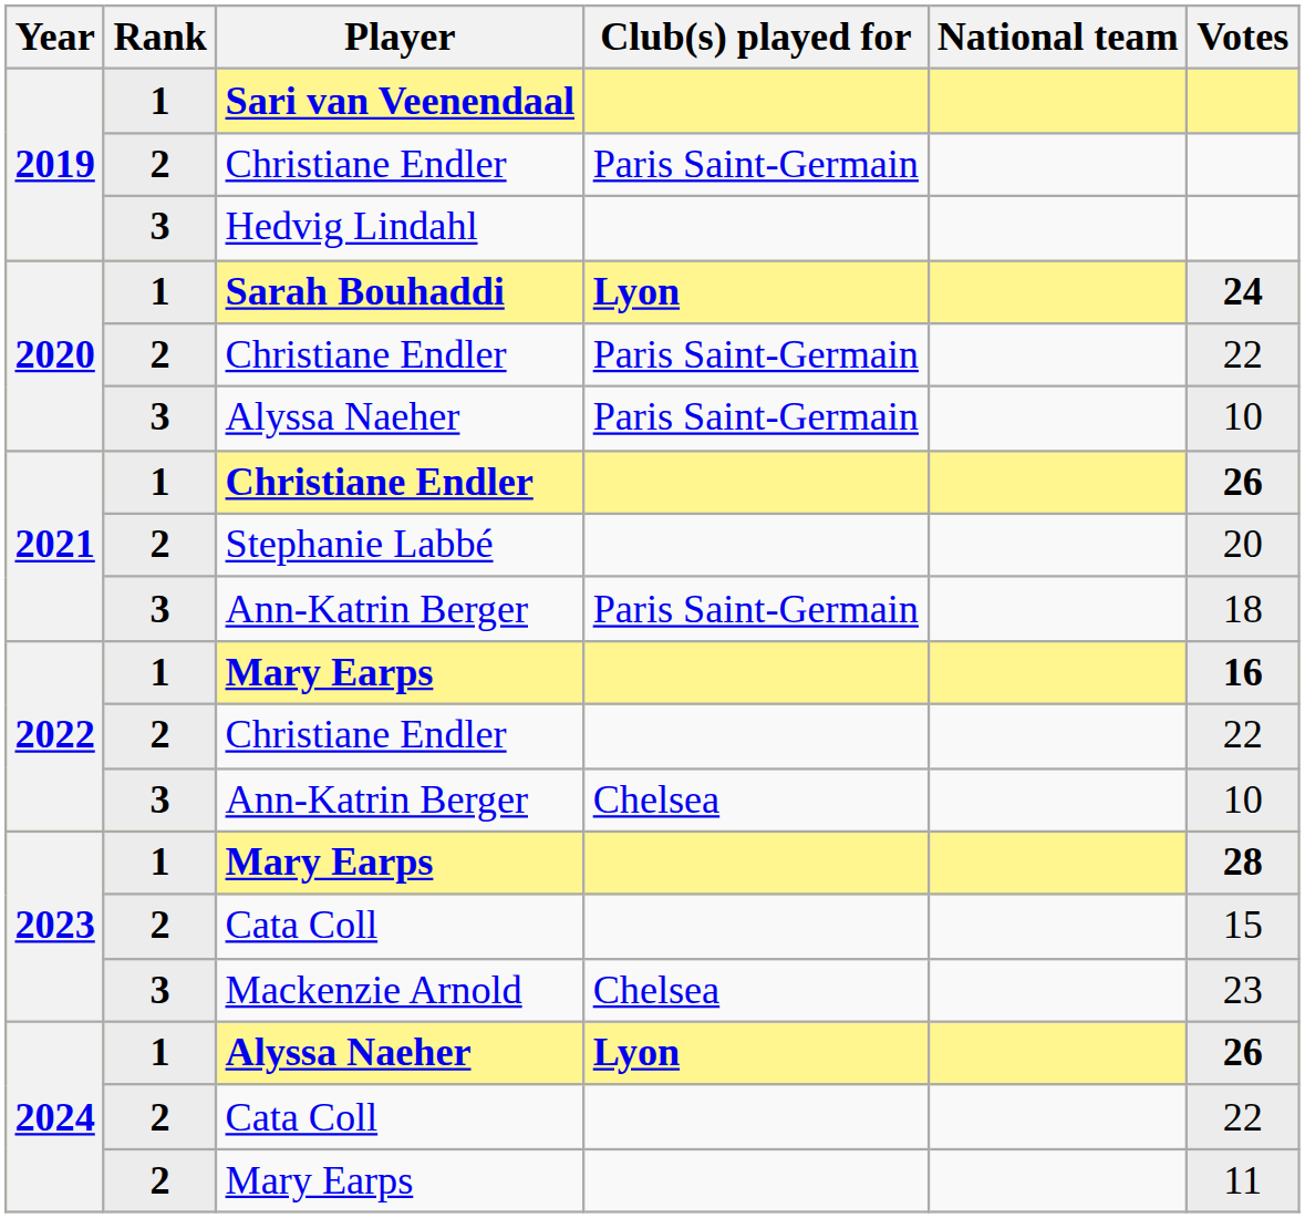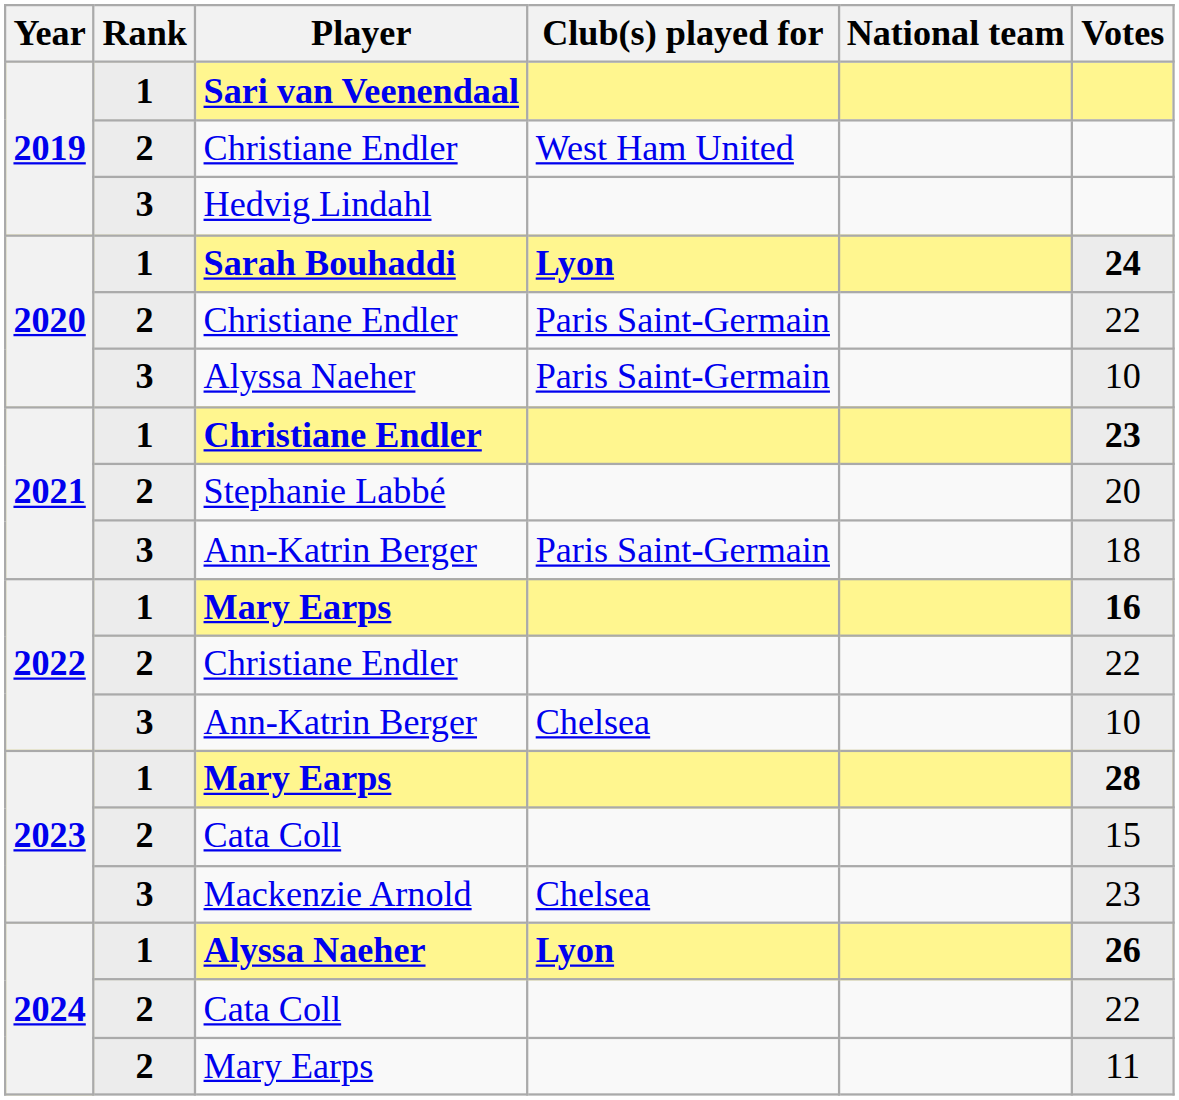 <table class="wikitable">
 <tr>
 <th>Year</th>
 <th>Rank</th>
 <th>Player</th>
 <th>Club(s) played for</th>
 <th>National team</th>
 <th>Votes</th>
 </tr>
 <tr style="background-color: #FFF68F; font-weight: bold;">
 <th rowspan="3"><a href='#'>2019</a></th>
 <td style="background: #ececec; vertical-align: middle; text-align: center; "><strong>1</strong></td>
 <td><strong><a href='#'>Sari van Veenendaal</a></strong></td>
 <td><strong></strong></td>
 <td><strong></strong></td>
 <td></td>
 </tr>
 <tr>
 <td style="background: #ececec; vertical-align: middle; text-align: center; "><strong>2</strong></td>
 <td><a href='#'>Christiane Endler</a></td>
-<td> <a href='#'>Paris Saint-Germain</a></td>
+<td> <a href='#'>West Ham United</a></td>
 <td></td>
 <td></td>
 </tr>
 <tr>
 <td style="background: #ececec; vertical-align: middle; text-align: center; "><strong>3</strong></td>
 <td><a href='#'>Hedvig Lindahl</a></td>
 <td></td>
 <td></td>
 <td></td>
 </tr>
 <tr style="background-color: #FFF68F; font-weight: bold;">
 <th rowspan="3"><a href='#'>2020</a></th>
 <td style="background: #ececec; vertical-align: middle; text-align: center; "><strong>1</strong></td>
 <td><strong><a href='#'>Sarah Bouhaddi</a></strong></td>
 <td> <strong><a href='#'>Lyon</a></strong></td>
 <td><strong></strong></td>
 <td style="background: #ececec; vertical-align: middle; text-align: center; ">24</td>
 </tr>
 <tr>
 <td style="background: #ececec; vertical-align: middle; text-align: center; "><strong>2</strong></td>
 <td><a href='#'>Christiane Endler</a></td>
 <td> <a href='#'>Paris Saint-Germain</a></td>
 <td></td>
 <td style="background: #ececec; vertical-align: middle; text-align: center; ">22</td>
 </tr>
 <tr>
 <td style="background: #ececec; vertical-align: middle; text-align: center; "><strong>3</strong></td>
 <td><a href='#'>Alyssa Naeher</a></td>
 <td> <a href='#'>Paris Saint-Germain</a></td>
 <td></td>
 <td style="background: #ececec; vertical-align: middle; text-align: center; ">10</td>
 </tr>
 <tr style="background-color: #FFF68F; font-weight: bold;">
 <th rowspan="3"><a href='#'>2021</a></th>
 <td style="background: #ececec; vertical-align: middle; text-align: center; "><strong>1</strong></td>
 <td><strong><a href='#'>Christiane Endler</a></strong></td>
 <td><strong></strong></td>
 <td><strong></strong></td>
-<td style="background: #ececec; vertical-align: middle; text-align: center; "><strong>26</strong></td>
+<td style="background: #ececec; vertical-align: middle; text-align: center; "><strong>23</strong></td>
 </tr>
 <tr>
 <td style="background: #ececec; vertical-align: middle; text-align: center; "><strong>2</strong></td>
 <td><a href='#'>Stephanie Labbé</a></td>
 <td></td>
 <td></td>
 <td style="background: #ececec; vertical-align: middle; text-align: center; ">20</td>
 </tr>
 <tr>
 <td style="background: #ececec; vertical-align: middle; text-align: center; "><strong>3</strong></td>
 <td><a href='#'>Ann-Katrin Berger</a></td>
 <td> <a href='#'>Paris Saint-Germain</a></td>
 <td></td>
 <td style="background: #ececec; vertical-align: middle; text-align: center; ">18</td>
 </tr>
 <tr style="background-color: #FFF68F; font-weight: bold;">
 <th rowspan="3"><a href='#'>2022</a></th>
 <td style="background: #ececec; vertical-align: middle; text-align: center; "><strong>1</strong></td>
 <td><strong><a href='#'>Mary Earps</a></strong></td>
 <td><strong></strong></td>
 <td><strong></strong></td>
 <td style="background: #ececec; vertical-align: middle; text-align: center; "><strong>16</strong></td>
 </tr>
 <tr>
 <td style="background: #ececec; vertical-align: middle; text-align: center; "><strong>2</strong></td>
 <td><a href='#'>Christiane Endler</a></td>
 <td></td>
 <td></td>
 <td style="background: #ececec; vertical-align: middle; text-align: center; ">22</td>
 </tr>
 <tr>
 <td style="background: #ececec; vertical-align: middle; text-align: center; "><strong>3</strong></td>
 <td><a href='#'>Ann-Katrin Berger</a></td>
 <td> <a href='#'>Chelsea</a></td>
 <td></td>
 <td style="background: #ececec; vertical-align: middle; text-align: center; ">10</td>
 </tr>
 <tr style="background-color: #FFF68F; font-weight: bold;">
 <th rowspan="3"><a href='#'>2023</a></th>
 <td style="background: #ececec; vertical-align: middle; text-align: center; "><strong>1</strong></td>
 <td><strong><a href='#'>Mary Earps</a></strong></td>
 <td><strong></strong></td>
 <td><strong></strong></td>
 <td style="background: #ececec; vertical-align: middle; text-align: center; "><strong>28</strong></td>
 </tr>
 <tr>
 <td style="background: #ececec; vertical-align: middle; text-align: center; "><strong>2</strong></td>
 <td><a href='#'>Cata Coll</a></td>
 <td></td>
 <td></td>
 <td style="background: #ececec; vertical-align: middle; text-align: center; ">15</td>
 </tr>
 <tr>
 <td style="background: #ececec; vertical-align: middle; text-align: center; "><strong>3</strong></td>
 <td><a href='#'>Mackenzie Arnold</a></td>
 <td> <a href='#'>Chelsea</a></td>
 <td></td>
 <td style="background: #ececec; vertical-align: middle; text-align: center; ">23</td>
 </tr>
 <tr style="background-color: #FFF68F; font-weight: bold;">
 <th rowspan="3"><a href='#'>2024</a></th>
 <td style="background: #ececec; vertical-align: middle; text-align: center; "><strong>1</strong></td>
 <td><strong><a href='#'>Alyssa Naeher</a></strong></td>
 <td> <strong><a href='#'>Lyon</a></strong></td>
 <td><strong></strong></td>
 <td style="background:  #ececec; vertical-align: middle; text-align: center; "><strong>26</strong></td>
 </tr>
 <tr>
 <td style="background: #ececec; vertical-align: middle; text-align: center; "><strong>2</strong></td>
 <td><a href='#'>Cata Coll</a></td>
 <td></td>
 <td></td>
 <td style="background: #ececec; vertical-align: middle; text-align: center; ">22</td>
 </tr>
 <tr>
 <td style="background: #ececec; vertical-align: middle; text-align: center; "><strong>2</strong></td>
 <td><a href='#'>Mary Earps</a></td>
 <td></td>
 <td></td>
 <td style="background: #ececec; vertical-align: middle; text-align: center; ">11</td>
 </tr>
 </table>
